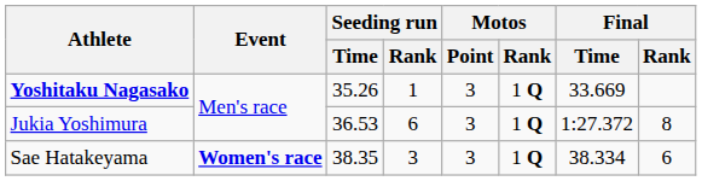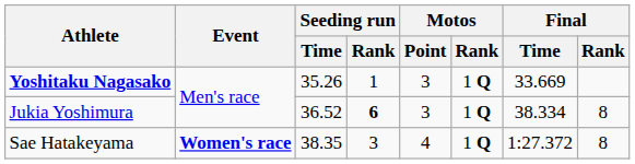 <table class=wikitable style=font-size:90%;text-align:center>
 <tr>
 <th rowspan="2">Athlete</th>
 <th rowspan="2">Event</th>
 <th colspan=2>Seeding run</th>
 <th colspan=2>Motos</th>
 <th colspan=2>Final</th>
 </tr>
 <tr>
 <th>Time</th>
 <th>Rank</th>
 <th>Point</th>
 <th>Rank</th>
 <th>Time</th>
 <th>Rank</th>
 </tr>
 <tr>
 <td style="text-align:left"><strong><a href='#'>Yoshitaku Nagasako</a></strong></td>
 <td style="text-align:left" rowspan=2><a href='#'>Men's race</a></td>
 <td>35.26</td>
 <td>1</td>
 <td>3</td>
 <td>1 <strong>Q</strong></td>
 <td>33.669</td>
 <td></td>
 </tr>
 <tr>
 <td style="text-align:left"><a href='#'>Jukia Yoshimura</a></td>
-<td>36.53</td>
-<td>6</td>
+<td>36.52</td>
+<td><strong>6</strong></td>
 <td>3</td>
 <td>1 <strong>Q</strong></td>
-<td>1:27.372</td>
+<td>38.334</td>
 <td>8</td>
 </tr>
 <tr>
 <td style="text-align:left">Sae Hatakeyama</td>
 <td style="text-align:left"><strong><a href='#'>Women's race</a></strong></td>
 <td>38.35</td>
 <td>3</td>
-<td>3</td>
+<td>4</td>
 <td>1 <strong>Q</strong></td>
-<td>38.334</td>
-<td>6</td>
+<td>1:27.372</td>
+<td>8</td>
 </tr>
 </table>
